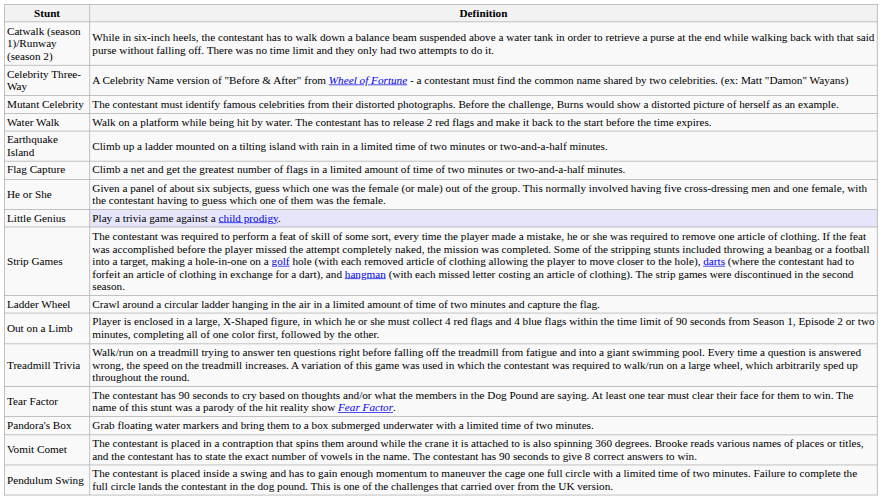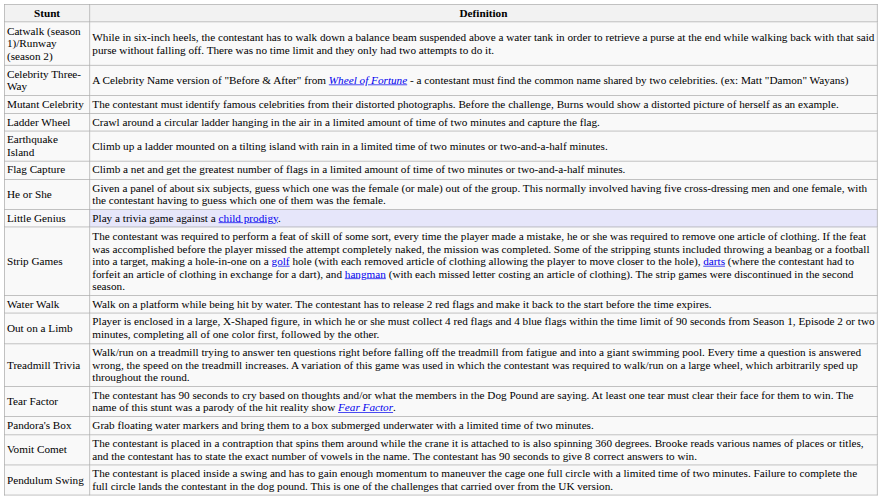 <table class="wikitable">
 <tr>
 <th>Stunt</th>
 <th>Definition</th>
 </tr>
 <tr>
 <td>Catwalk (season 1)/Runway (season 2)</td>
 <td>While in six-inch heels, the contestant has to walk down a balance beam suspended above a water tank in order to retrieve a purse at the end while walking back with that said purse without falling off. There was no time limit and they only had two attempts to do it.</td>
 </tr>
 <tr>
 <td>Celebrity Three-Way</td>
 <td>A Celebrity Name version of "Before & After" from <em><a href='#'>Wheel of Fortune</a></em> - a contestant must find the common name shared by two celebrities. (ex: Matt "Damon" Wayans)</td>
 </tr>
 <tr>
 <td>Mutant Celebrity</td>
 <td>The contestant must identify famous celebrities from their distorted photographs. Before the challenge, Burns would show a distorted picture of herself as an example.</td>
 </tr>
 <tr>
-<td>Water Walk</td>
-<td>Walk on a platform while being hit by water.  The contestant has to release 2 red flags and make it back to the start before the time expires.</td>
+<td>Ladder Wheel</td>
+<td>Crawl around a circular ladder hanging in the air in a limited amount of time of two minutes and capture the flag.</td>
 </tr>
 <tr>
 <td>Earthquake Island</td>
 <td>Climb up a ladder mounted on a tilting island with rain in a limited time of two minutes or two-and-a-half minutes.</td>
 </tr>
 <tr>
 <td>Flag Capture</td>
 <td>Climb a net and get the greatest number of flags in a limited amount of time of two minutes or two-and-a-half minutes.</td>
 </tr>
 <tr>
 <td>He or She</td>
 <td>Given a panel of about six subjects, guess which one was the female (or male) out of the group. This normally involved having five cross-dressing men and one female, with the contestant having to guess which one of them was the female.</td>
 </tr>
 <tr>
 <td>Little Genius</td>
 <td style="background: lavender;">Play a trivia game against a <a href='#'>child prodigy</a>.</td>
 </tr>
 <tr>
 <td>Strip Games</td>
 <td>The contestant was required to perform a feat of skill of some sort, every time the player made a mistake, he or she was required to remove one article of clothing. If the feat was accomplished before the player missed the attempt completely naked, the mission was completed. Some of the stripping stunts included throwing a beanbag or a football into a target, making a hole-in-one on a <a href='#'>golf</a> hole (with each removed article of clothing allowing the player to move closer to the hole), <a href='#'>darts</a> (where the contestant had to forfeit an article of clothing in exchange for a dart), and <a href='#'>hangman</a> (with each missed letter costing an article of clothing). The strip games were discontinued in the second season.</td>
 </tr>
 <tr>
-<td>Ladder Wheel</td>
-<td>Crawl around a circular ladder hanging in the air in a limited amount of time of two minutes and capture the flag.</td>
+<td>Water Walk</td>
+<td>Walk on a platform while being hit by water.  The contestant has to release 2 red flags and make it back to the start before the time expires.</td>
 </tr>
 <tr>
 <td>Out on a Limb</td>
 <td>Player is enclosed in a large, X-Shaped figure, in which he or she must collect 4 red flags and 4 blue flags within the time limit of 90 seconds from Season 1, Episode 2 or two minutes, completing all of one color first, followed by the other.</td>
 </tr>
 <tr>
 <td>Treadmill Trivia</td>
 <td>Walk/run on a treadmill trying to answer ten questions right before falling off the treadmill from fatigue and into a giant swimming pool. Every time a question is answered wrong, the speed on the treadmill increases. A variation of this game was used in which the contestant was required to walk/run on a large wheel, which arbitrarily sped up throughout the round.</td>
 </tr>
 <tr>
 <td>Tear Factor</td>
 <td>The contestant has 90 seconds to cry based on thoughts and/or what the members in the Dog Pound are saying. At least one tear must clear their face for them to win. The name of this stunt was a parody of the hit reality show <em><a href='#'>Fear Factor</a></em>.</td>
 </tr>
 <tr>
 <td>Pandora's Box</td>
 <td>Grab floating water markers and bring them to a box submerged underwater with a limited time of two minutes.</td>
 </tr>
 <tr>
 <td>Vomit Comet</td>
 <td>The contestant is placed in a contraption that spins them around while the crane it is attached to is also spinning 360 degrees. Brooke reads various names of places or titles, and the contestant has to state the exact number of vowels in the name. The contestant has 90 seconds to give 8 correct answers to win.</td>
 </tr>
 <tr>
 <td>Pendulum Swing</td>
 <td>The contestant is placed inside a swing and has to gain enough momentum to maneuver the cage one full circle with a limited time of two minutes. Failure to complete the full circle lands the contestant in the dog pound. This is one of the challenges that carried over from the UK version.</td>
 </tr>
 </table>
